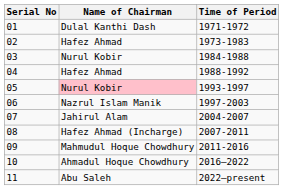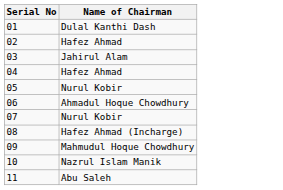 <table class="wikitable sortable">
 <tr>
 <th>Serial No</th>
 <th>Name of Chairman</th>
-<th>Time of Period</th>
 </tr>
 <tr>
 <td>01</td>
 <td>Dulal Kanthi Dash</td>
-<td>1971-1972</td>
 </tr>
 <tr>
 <td>02</td>
 <td>Hafez Ahmad</td>
-<td>1973-1983</td>
 </tr>
 <tr>
 <td>03</td>
-<td>Nurul Kobir</td>
-<td>1984-1988</td>
+<td>Jahirul Alam</td>
 </tr>
 <tr>
 <td>04</td>
 <td>Hafez Ahmad</td>
-<td>1988-1992</td>
 </tr>
 <tr>
 <td>05</td>
-<td style="background: pink;">Nurul Kobir</td>
-<td>1993-1997</td>
+<td>Nurul Kobir</td>
 </tr>
 <tr>
 <td>06</td>
-<td>Nazrul Islam Manik</td>
-<td>1997-2003</td>
+<td>Ahmadul Hoque Chowdhury</td>
 </tr>
 <tr>
 <td>07</td>
-<td>Jahirul Alam</td>
-<td>2004-2007</td>
+<td>Nurul Kobir</td>
 </tr>
 <tr>
 <td>08</td>
 <td>Hafez Ahmad (Incharge)</td>
-<td>2007-2011</td>
 </tr>
 <tr>
 <td>09</td>
 <td>Mahmudul Hoque Chowdhury</td>
-<td>2011-2016</td>
 </tr>
 <tr>
 <td>10</td>
-<td>Ahmadul Hoque Chowdhury</td>
-<td>2016–2022</td>
+<td>Nazrul Islam Manik</td>
 </tr>
 <tr>
 <td>11</td>
 <td>Abu Saleh</td>
-<td>2022–present</td>
 </tr>
 </table>
